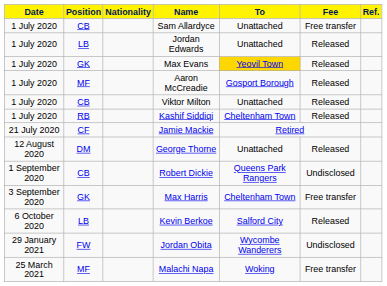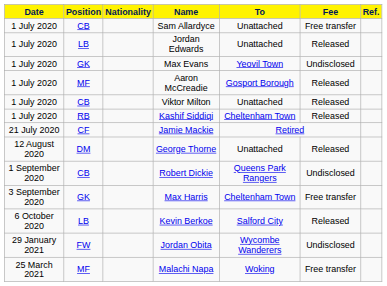 <table class="wikitable"  style="text-align:center; font-size:90%; ">
 <tr>
 <th style="background:#fff300; color:#001958; width:120px;">Date</th>
 <th style="background:#fff300; color:#001958; width:50px;">Position</th>
 <th style="background:#fff300; color:#001958; width:50px;">Nationality</th>
 <th style="background:#fff300; color:#001958; width:150px;">Name</th>
 <th style="background:#fff300; color:#001958; width:200px;">To</th>
 <th style="background:#fff300; color:#001958; width:110px;">Fee</th>
 <th style="background:#fff300; color:#001958; width:25px;">Ref.</th>
 </tr>
 <tr>
 <td>1 July 2020</td>
 <td><a href='#'>CB</a></td>
 <td></td>
 <td>Sam Allardyce</td>
 <td> Unattached</td>
 <td>Free transfer</td>
 <td></td>
 </tr>
 <tr>
 <td>1 July 2020</td>
 <td><a href='#'>LB</a></td>
 <td></td>
 <td>Jordan Edwards</td>
 <td> Unattached</td>
 <td>Released</td>
 <td></td>
 </tr>
 <tr>
 <td>1 July 2020</td>
 <td><a href='#'>GK</a></td>
 <td></td>
 <td>Max Evans</td>
-<td style="background: gold;"> <a href='#'>Yeovil Town</a></td>
-<td>Released</td>
+<td> <a href='#'>Yeovil Town</a></td>
+<td>Undisclosed</td>
 <td></td>
 </tr>
 <tr>
 <td>1 July 2020</td>
 <td><a href='#'>MF</a></td>
 <td></td>
 <td>Aaron McCreadie</td>
 <td> <a href='#'>Gosport Borough</a></td>
 <td>Released</td>
 <td></td>
 </tr>
 <tr>
 <td>1 July 2020</td>
 <td><a href='#'>CB</a></td>
 <td></td>
 <td>Viktor Milton</td>
 <td> Unattached</td>
 <td>Released</td>
 <td></td>
 </tr>
 <tr>
 <td>1 July 2020</td>
 <td><a href='#'>RB</a></td>
 <td></td>
 <td><a href='#'>Kashif Siddiqi</a></td>
 <td> <a href='#'>Cheltenham Town</a></td>
 <td>Released</td>
 <td></td>
 </tr>
 <tr>
 <td>21 July 2020</td>
 <td><a href='#'>CF</a></td>
 <td></td>
 <td><a href='#'>Jamie Mackie</a></td>
 <td colspan="2"><a href='#'>Retired</a></td>
 <td></td>
 </tr>
 <tr>
 <td>12 August 2020</td>
 <td><a href='#'>DM</a></td>
 <td></td>
 <td><a href='#'>George Thorne</a></td>
 <td> Unattached</td>
 <td>Released</td>
 <td></td>
 </tr>
 <tr>
 <td>1 September 2020</td>
 <td><a href='#'>CB</a></td>
 <td></td>
 <td><a href='#'>Robert Dickie</a></td>
 <td> <a href='#'>Queens Park Rangers</a></td>
 <td>Undisclosed</td>
 <td></td>
 </tr>
 <tr>
 <td>3 September 2020</td>
 <td><a href='#'>GK</a></td>
 <td></td>
 <td><a href='#'>Max Harris</a></td>
 <td> <a href='#'>Cheltenham Town</a></td>
 <td>Free transfer</td>
 <td></td>
 </tr>
 <tr>
 <td>6 October 2020</td>
 <td><a href='#'>LB</a></td>
 <td></td>
 <td><a href='#'>Kevin Berkoe</a></td>
 <td> <a href='#'>Salford City</a></td>
 <td>Released</td>
 <td></td>
 </tr>
 <tr>
 <td>29 January 2021</td>
 <td><a href='#'>FW</a></td>
 <td></td>
 <td><a href='#'>Jordan Obita</a></td>
 <td> <a href='#'>Wycombe Wanderers</a></td>
 <td>Undisclosed</td>
 <td></td>
 </tr>
 <tr>
 <td>25 March 2021</td>
 <td><a href='#'>MF</a></td>
 <td></td>
 <td><a href='#'>Malachi Napa</a></td>
 <td> <a href='#'>Woking</a></td>
 <td>Free transfer</td>
 <td></td>
 </tr>
 </table>
